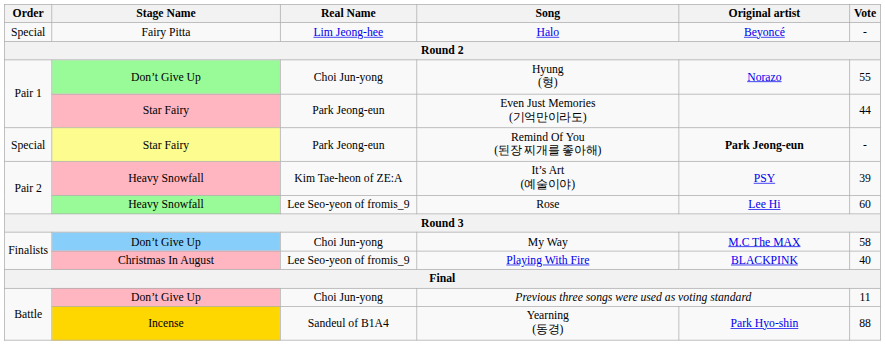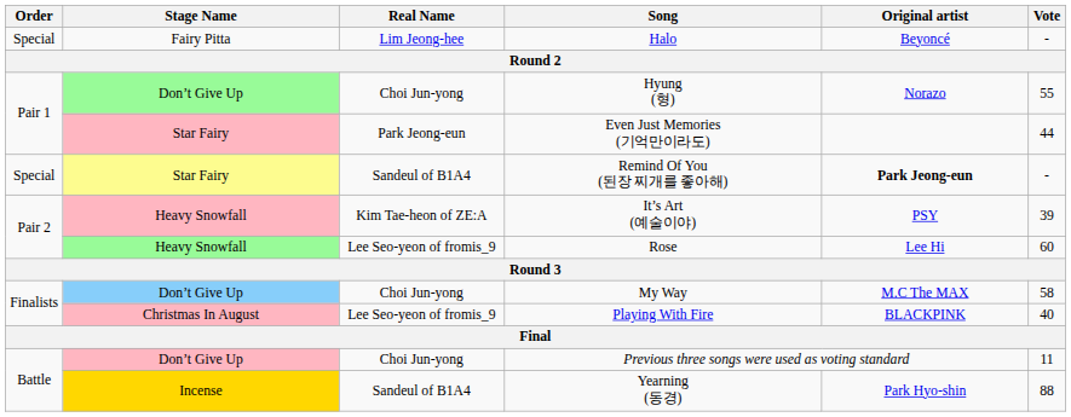 <table class="wikitable" style="text-align:center; width:95%;">
 <tr>
 <th style="width:1%">Order</th>
 <th style="width:20%;">Stage Name</th>
 <th style="width:12%">Real Name</th>
 <th style="width:23%;">Song</th>
 <th style="width:15%;">Original artist</th>
 <th style="width:1%;">Vote</th>
 </tr>
 <tr>
 <td>Special</td>
 <td>Fairy Pitta</td>
 <td><a href='#'>Lim Jeong-hee</a></td>
 <td><a href='#'>Halo</a></td>
 <td><a href='#'>Beyoncé</a></td>
 <td>-</td>
 </tr>
 <tr>
 <th colspan=6>Round 2</th>
 </tr>
 <tr>
 <td rowspan=2>Pair 1</td>
 <td bgcolor="palegreen">Don’t Give Up</td>
 <td>Choi Jun-yong</td>
 <td>Hyung<br>(형)</td>
 <td><a href='#'>Norazo</a></td>
 <td>55</td>
 </tr>
 <tr>
 <td bgcolor="lightpink">Star Fairy</td>
 <td>Park Jeong-eun</td>
 <td>Even Just Memories<br>(기억만이라도)</td>
 <td></td>
 <td>44</td>
 </tr>
 <tr>
 <td>Special</td>
 <td bgcolor="#FDFC8F">Star Fairy</td>
-<td>Park Jeong-eun</td>
+<td>Sandeul of B1A4</td>
 <td>Remind Of You<br>(된장 찌개를 좋아해)</td>
 <td><strong>Park Jeong-eun</strong></td>
 <td>-</td>
 </tr>
 <tr>
 <td rowspan=2>Pair 2</td>
 <td bgcolor="lightpink">Heavy Snowfall</td>
 <td>Kim Tae-heon of ZE:A</td>
 <td>It’s Art<br>(예술이야)</td>
 <td><a href='#'>PSY</a></td>
 <td>39</td>
 </tr>
 <tr>
 <td bgcolor="palegreen">Heavy Snowfall</td>
 <td>Lee Seo-yeon of fromis_9</td>
 <td>Rose</td>
 <td><a href='#'>Lee Hi</a></td>
 <td>60</td>
 </tr>
 <tr>
 <th colspan=6>Round 3</th>
 </tr>
 <tr>
 <td rowspan=2>Finalists</td>
 <td bgcolor="lightskyblue">Don’t Give Up</td>
 <td>Choi Jun-yong</td>
 <td>My Way</td>
 <td><a href='#'>M.C The MAX</a></td>
 <td>58</td>
 </tr>
 <tr>
 <td bgcolor="lightpink">Christmas In August</td>
 <td>Lee Seo-yeon of fromis_9</td>
 <td><a href='#'>Playing With Fire</a></td>
 <td><a href='#'>BLACKPINK</a></td>
 <td>40</td>
 </tr>
 <tr>
 <th colspan=6>Final</th>
 </tr>
 <tr>
 <td rowspan=2>Battle</td>
 <td bgcolor="lightpink">Don’t Give Up</td>
 <td>Choi Jun-yong</td>
 <td colspan=2><em>Previous three songs were used as voting standard</em></td>
 <td>11</td>
 </tr>
 <tr>
 <td bgcolor="gold">Incense</td>
 <td>Sandeul of B1A4</td>
 <td>Yearning<br>(동경)</td>
 <td><a href='#'>Park Hyo-shin</a></td>
 <td>88</td>
 </tr>
 </table>
